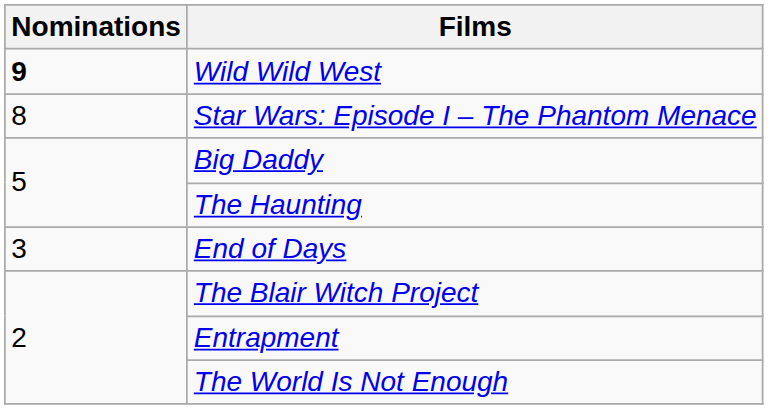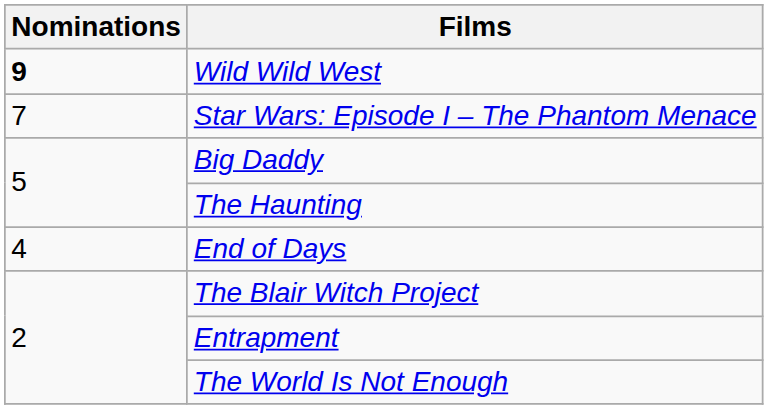 <table class="wikitable">
 <tr>
 <th>Nominations</th>
 <th>Films</th>
 </tr>
 <tr>
 <td><strong>9</strong></td>
 <td><em><a href='#'>Wild Wild West</a></em></td>
 </tr>
 <tr>
-<td>8</td>
+<td>7</td>
 <td><em><a href='#'>Star Wars: Episode I – The Phantom Menace</a></em></td>
 </tr>
 <tr>
 <td rowspan="2">5</td>
 <td><a href='#'><em>Big Daddy</em></a></td>
 </tr>
 <tr>
 <td><a href='#'><em>The Haunting</em></a></td>
 </tr>
 <tr>
-<td>3</td>
+<td>4</td>
 <td><a href='#'><em>End of Days</em></a></td>
 </tr>
 <tr>
 <td rowspan="3">2</td>
 <td><em><a href='#'>The Blair Witch Project</a></em></td>
 </tr>
 <tr>
 <td><a href='#'><em>Entrapment</em></a></td>
 </tr>
 <tr>
 <td><em><a href='#'>The World Is Not Enough</a></em></td>
 </tr>
 </table>
